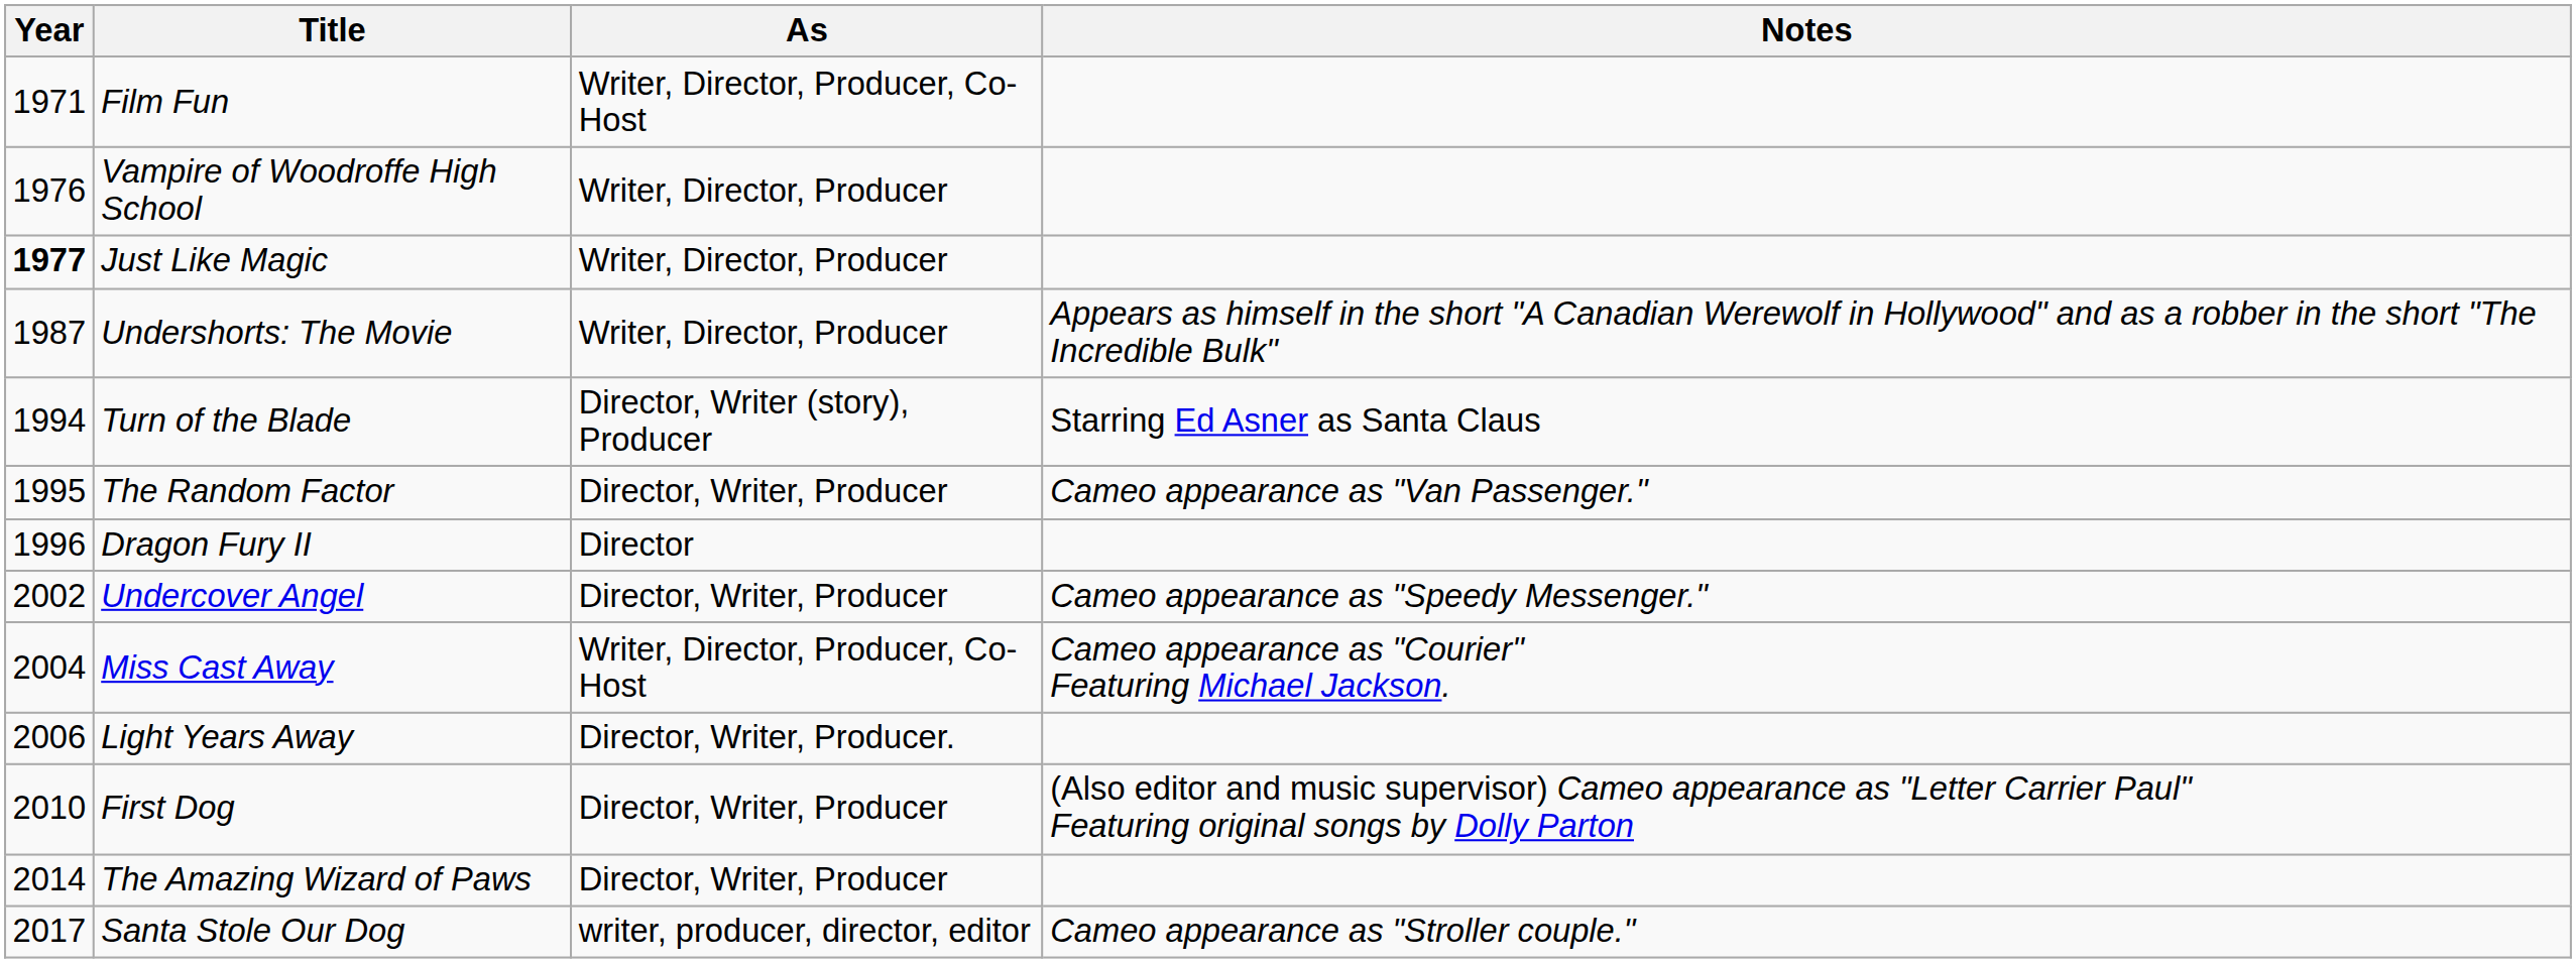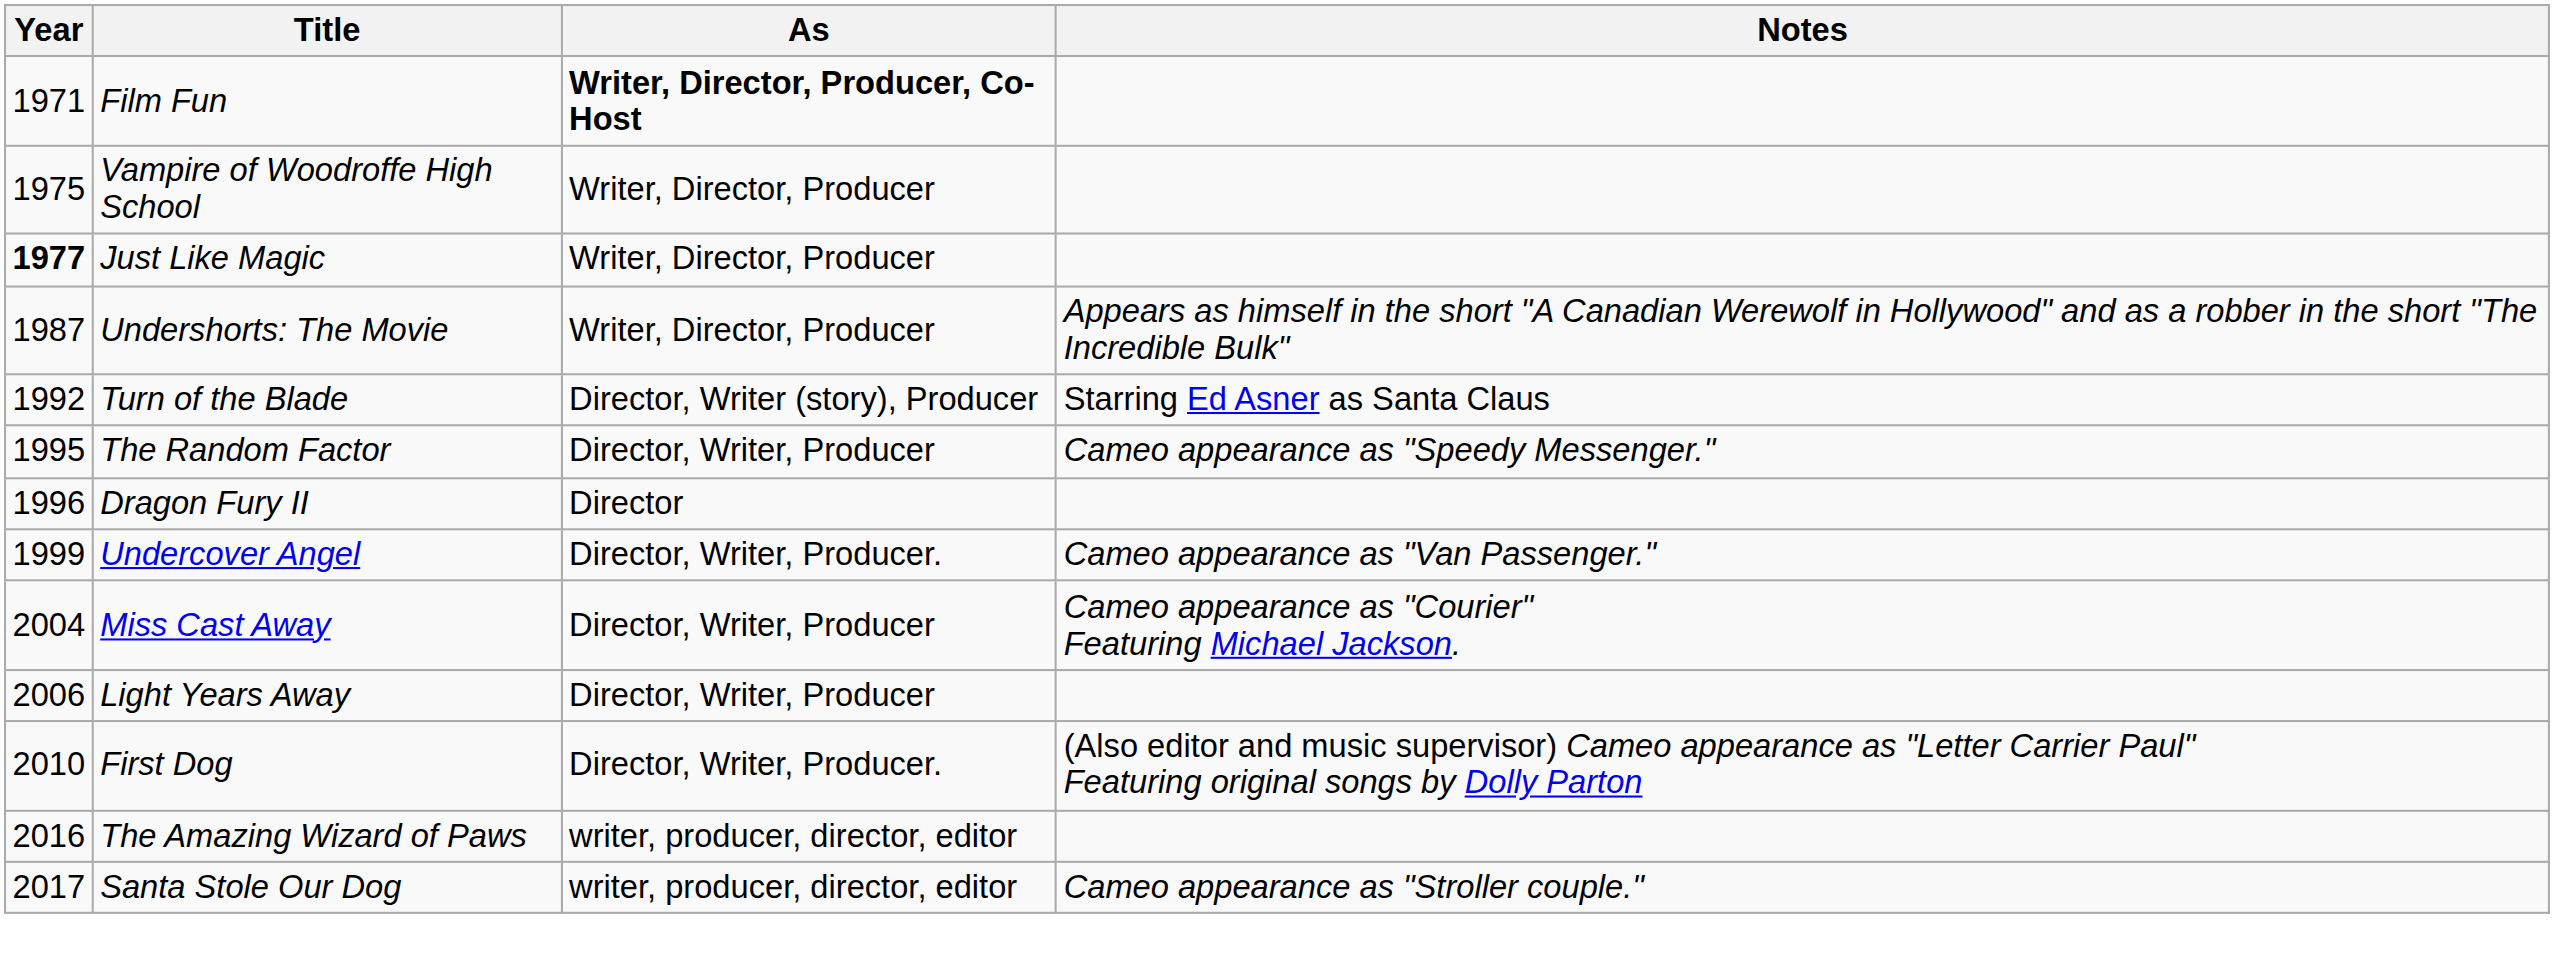 <table class="wikitable">
 <tr>
 <th>Year</th>
 <th>Title</th>
 <th>As</th>
 <th>Notes</th>
 </tr>
 <tr>
 <td>1971</td>
 <td><em>Film Fun</em></td>
-<td>Writer, Director, Producer, Co-Host</td>
+<td><strong>Writer, Director, Producer, Co-Host</strong></td>
 <td></td>
 </tr>
 <tr>
-<td>1976</td>
+<td>1975</td>
 <td><em>Vampire of Woodroffe High School</em></td>
 <td>Writer, Director, Producer</td>
 <td></td>
 </tr>
 <tr>
 <td><strong>1977</strong></td>
 <td><em>Just Like Magic</em></td>
 <td>Writer, Director, Producer</td>
 <td></td>
 </tr>
 <tr>
 <td>1987</td>
 <td><em>Undershorts: The Movie</em></td>
 <td>Writer, Director, Producer</td>
 <td><em>Appears as himself in the short "A Canadian Werewolf in Hollywood" and as a robber in the short "The Incredible Bulk"</em></td>
 </tr>
 <tr>
-<td>1994</td>
+<td>1992</td>
 <td><em>Turn of the Blade</em></td>
 <td>Director, Writer (story), Producer</td>
 <td>Starring <a href='#'>Ed Asner</a> as Santa Claus</td>
 </tr>
 <tr>
 <td>1995</td>
 <td><em>The Random Factor</em></td>
 <td>Director, Writer, Producer</td>
-<td><em>Cameo appearance as "Van Passenger."</em></td>
+<td><em>Cameo appearance as "Speedy Messenger."</em></td>
 </tr>
 <tr>
 <td>1996</td>
 <td><em>Dragon Fury II</em></td>
 <td>Director</td>
 <td></td>
 </tr>
 <tr>
-<td>2002</td>
+<td>1999</td>
 <td><em><a href='#'>Undercover Angel</a></em></td>
-<td>Director, Writer, Producer</td>
-<td><em>Cameo appearance as "Speedy Messenger."</em></td>
+<td>Director, Writer, Producer.</td>
+<td><em>Cameo appearance as "Van Passenger."</em></td>
 </tr>
 <tr>
 <td>2004</td>
 <td><em><a href='#'>Miss Cast Away</a></em></td>
-<td>Writer, Director, Producer, Co-Host</td>
+<td>Director, Writer, Producer</td>
 <td><em>Cameo appearance as "Courier"</em><br><em>Featuring <a href='#'>Michael Jackson</a>.</em></td>
 </tr>
 <tr>
 <td>2006</td>
 <td><em>Light Years Away</em></td>
-<td>Director, Writer, Producer.</td>
+<td>Director, Writer, Producer</td>
 <td></td>
 </tr>
 <tr>
 <td>2010</td>
 <td><em>First Dog</em></td>
-<td>Director, Writer, Producer</td>
+<td>Director, Writer, Producer.</td>
 <td>(Also editor and music supervisor) <em>Cameo appearance as "Letter Carrier Paul"</em><br><em>Featuring original songs by <a href='#'>Dolly Parton</a></em></td>
 </tr>
 <tr>
-<td>2014</td>
+<td>2016</td>
 <td><em>The Amazing Wizard of Paws</em></td>
-<td>Director, Writer, Producer</td>
+<td>writer, producer, director, editor</td>
 </tr>
 <tr>
 <td>2017</td>
 <td><em>Santa Stole Our Dog</em></td>
 <td>writer, producer, director, editor</td>
 <td><em>Cameo appearance as "Stroller couple."</em></td>
 </tr>
 </table>
